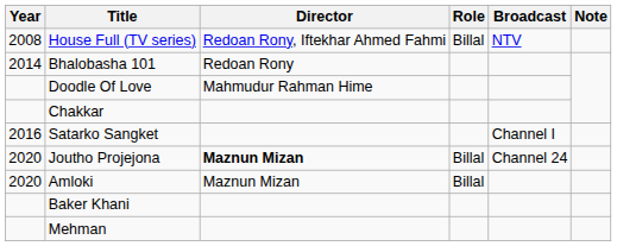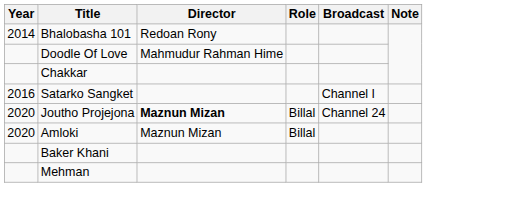 <table class="wikitable">
 <tr>
 <th>Year</th>
 <th>Title</th>
 <th>Director</th>
 <th>Role</th>
 <th>Broadcast</th>
 <th>Note</th>
-</tr>
-<tr>
-<td>2008</td>
-<td><a href='#'>House Full (TV series)</a></td>
-<td><a href='#'>Redoan Rony</a>, Iftekhar Ahmed Fahmi</td>
-<td>Billal</td>
-<td><a href='#'>NTV</a></td>
-<td></td>
 </tr>
 <tr>
 <td>2014</td>
 <td>Bhalobasha 101</td>
 <td>Redoan Rony</td>
 <td></td>
 <td></td>
 </tr>
 <tr>
 <td></td>
 <td>Doodle Of Love</td>
 <td>Mahmudur Rahman Hime</td>
 <td></td>
 <td></td>
 </tr>
 <tr>
 <td></td>
 <td>Chakkar</td>
 <td></td>
 <td></td>
 <td></td>
 </tr>
 <tr>
 <td>2016</td>
 <td>Satarko Sangket</td>
 <td></td>
 <td></td>
 <td>Channel I</td>
 <td></td>
 </tr>
 <tr>
 <td>2020</td>
 <td>Joutho Projejona</td>
 <td><strong>Maznun Mizan</strong></td>
 <td>Billal</td>
 <td>Channel 24</td>
 <td></td>
 </tr>
 <tr>
 <td>2020</td>
 <td>Amloki</td>
 <td>Maznun Mizan</td>
 <td>Billal</td>
 <td></td>
 <td></td>
 </tr>
 <tr>
 <td></td>
 <td>Baker Khani</td>
 <td></td>
 <td></td>
 <td></td>
 <td></td>
 </tr>
 <tr>
 <td></td>
 <td>Mehman</td>
 <td></td>
 <td></td>
 <td></td>
 <td></td>
 </tr>
 </table>
